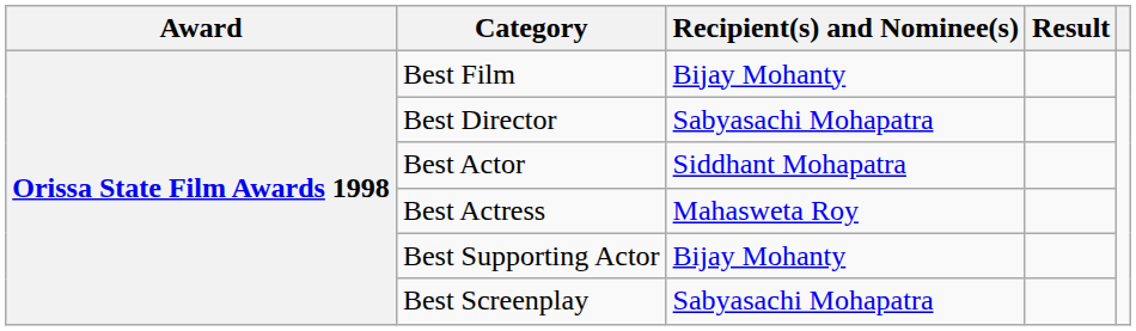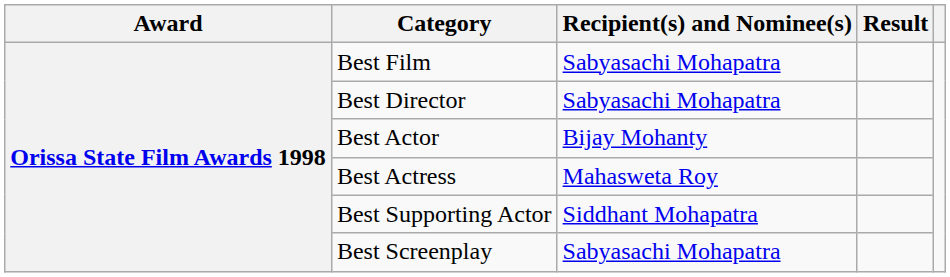 <table class="wikitable plainrowheaders sortable">
 <tr>
 <th scope="col">Award</th>
 <th scope="col">Category</th>
 <th scope="col">Recipient(s) and Nominee(s)</th>
 <th scope="col">Result</th>
 <th scope="col" class="unsortable"></th>
 </tr>
 <tr>
 <th scope="row" rowspan="6"><a href='#'>Orissa State Film Awards</a> 1998</th>
 <td>Best Film</td>
-<td><a href='#'>Bijay Mohanty</a></td>
+<td><a href='#'>Sabyasachi Mohapatra</a></td>
 <td></td>
 <td style="text-align:center;" rowspan="6"><br><br></td>
 </tr>
 <tr>
 <td>Best Director</td>
 <td><a href='#'>Sabyasachi Mohapatra</a></td>
 <td></td>
 </tr>
 <tr>
 <td>Best Actor</td>
-<td><a href='#'>Siddhant Mohapatra</a></td>
+<td><a href='#'>Bijay Mohanty</a></td>
 <td></td>
 </tr>
 <tr>
 <td>Best Actress</td>
 <td><a href='#'>Mahasweta Roy</a></td>
 <td></td>
 </tr>
 <tr>
 <td>Best Supporting Actor</td>
-<td><a href='#'>Bijay Mohanty</a></td>
+<td><a href='#'>Siddhant Mohapatra</a></td>
 <td></td>
 </tr>
 <tr>
 <td>Best Screenplay</td>
 <td><a href='#'>Sabyasachi Mohapatra</a></td>
 <td></td>
 </tr>
 </table>
